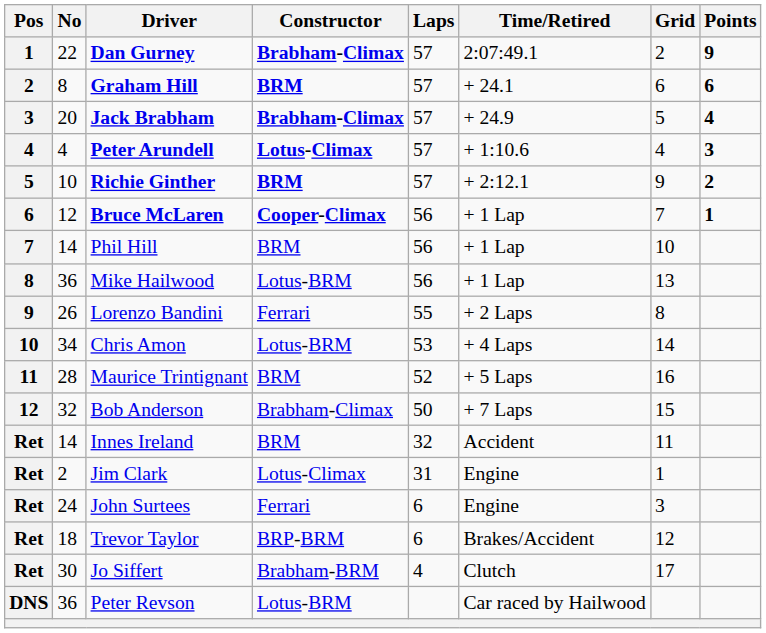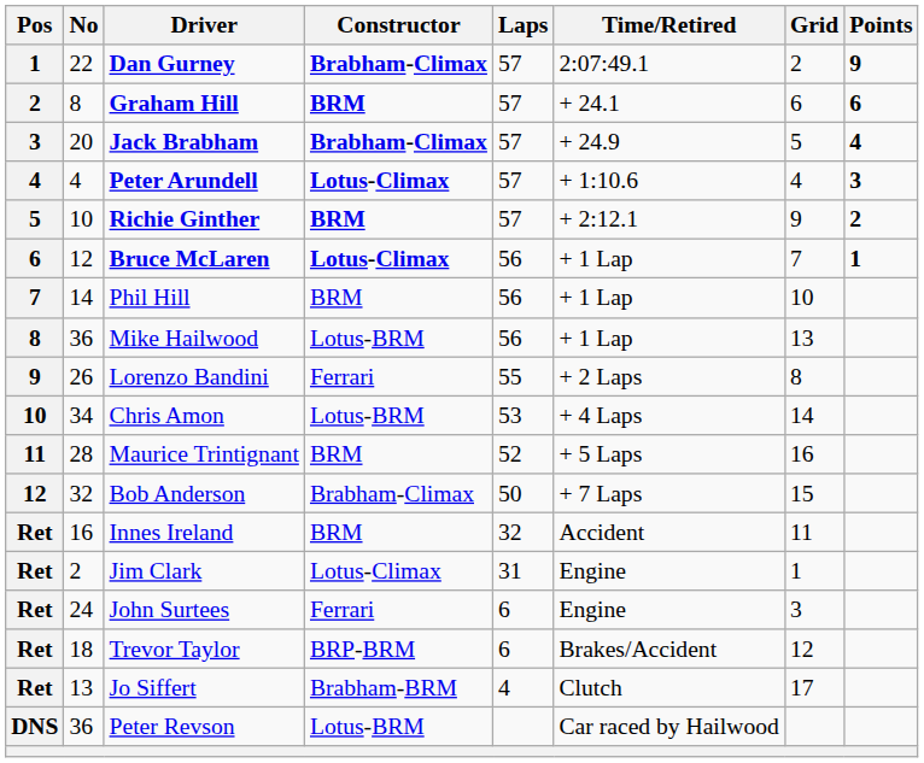 <table class="wikitable" style="font-size: 95%">
 <tr>
 <th>Pos</th>
 <th>No</th>
 <th>Driver</th>
 <th>Constructor</th>
 <th>Laps</th>
 <th>Time/Retired</th>
 <th>Grid</th>
 <th>Points</th>
 </tr>
 <tr>
 <th>1</th>
 <td>22</td>
 <td> <strong><a href='#'>Dan Gurney</a></strong></td>
 <td><strong><a href='#'>Brabham</a>-<a href='#'>Climax</a></strong></td>
 <td>57</td>
 <td>2:07:49.1</td>
 <td>2</td>
 <td><strong>9</strong></td>
 </tr>
 <tr>
 <th>2</th>
 <td>8</td>
 <td> <strong><a href='#'>Graham Hill</a></strong></td>
 <td><strong><a href='#'>BRM</a></strong></td>
 <td>57</td>
 <td>+ 24.1</td>
 <td>6</td>
 <td><strong>6</strong></td>
 </tr>
 <tr>
 <th>3</th>
 <td>20</td>
 <td> <strong><a href='#'>Jack Brabham</a></strong></td>
 <td><strong><a href='#'>Brabham</a>-<a href='#'>Climax</a></strong></td>
 <td>57</td>
 <td>+ 24.9</td>
 <td>5</td>
 <td><strong>4</strong></td>
 </tr>
 <tr>
 <th>4</th>
 <td>4</td>
 <td> <strong><a href='#'>Peter Arundell</a></strong></td>
 <td><strong><a href='#'>Lotus</a>-<a href='#'>Climax</a></strong></td>
 <td>57</td>
 <td>+ 1:10.6</td>
 <td>4</td>
 <td><strong>3</strong></td>
 </tr>
 <tr>
 <th>5</th>
 <td>10</td>
 <td> <strong><a href='#'>Richie Ginther</a></strong></td>
 <td><strong><a href='#'>BRM</a></strong></td>
 <td>57</td>
 <td>+ 2:12.1</td>
 <td>9</td>
 <td><strong>2</strong></td>
 </tr>
 <tr>
 <th>6</th>
 <td>12</td>
 <td> <strong><a href='#'>Bruce McLaren</a></strong></td>
-<td><strong><a href='#'>Cooper</a>-<a href='#'>Climax</a></strong></td>
+<td><strong><a href='#'>Lotus</a>-<a href='#'>Climax</a></strong></td>
 <td>56</td>
 <td>+ 1 Lap</td>
 <td>7</td>
 <td><strong>1</strong></td>
 </tr>
 <tr>
 <th>7</th>
 <td>14</td>
 <td> <a href='#'>Phil Hill</a></td>
 <td><a href='#'>BRM</a></td>
 <td>56</td>
 <td>+ 1 Lap</td>
 <td>10</td>
 <td></td>
 </tr>
 <tr>
 <th>8</th>
 <td>36</td>
 <td> <a href='#'>Mike Hailwood</a></td>
 <td><a href='#'>Lotus</a>-<a href='#'>BRM</a></td>
 <td>56</td>
 <td>+ 1 Lap</td>
 <td>13</td>
 <td></td>
 </tr>
 <tr>
 <th>9</th>
 <td>26</td>
 <td> <a href='#'>Lorenzo Bandini</a></td>
 <td><a href='#'>Ferrari</a></td>
 <td>55</td>
 <td>+ 2 Laps</td>
 <td>8</td>
 <td></td>
 </tr>
 <tr>
 <th>10</th>
 <td>34</td>
 <td> <a href='#'>Chris Amon</a></td>
 <td><a href='#'>Lotus</a>-<a href='#'>BRM</a></td>
 <td>53</td>
 <td>+ 4 Laps</td>
 <td>14</td>
 <td></td>
 </tr>
 <tr>
 <th>11</th>
 <td>28</td>
 <td> <a href='#'>Maurice Trintignant</a></td>
 <td><a href='#'>BRM</a></td>
 <td>52</td>
 <td>+ 5 Laps</td>
 <td>16</td>
 <td></td>
 </tr>
 <tr>
 <th>12</th>
 <td>32</td>
 <td> <a href='#'>Bob Anderson</a></td>
 <td><a href='#'>Brabham</a>-<a href='#'>Climax</a></td>
 <td>50</td>
 <td>+ 7 Laps</td>
 <td>15</td>
 <td></td>
 </tr>
 <tr>
 <th>Ret</th>
-<td>14</td>
+<td>16</td>
 <td> <a href='#'>Innes Ireland</a></td>
 <td><a href='#'>BRM</a></td>
 <td>32</td>
 <td>Accident</td>
 <td>11</td>
 <td></td>
 </tr>
 <tr>
 <th>Ret</th>
 <td>2</td>
 <td> <a href='#'>Jim Clark</a></td>
 <td><a href='#'>Lotus</a>-<a href='#'>Climax</a></td>
 <td>31</td>
 <td>Engine</td>
 <td>1</td>
 <td></td>
 </tr>
 <tr>
 <th>Ret</th>
 <td>24</td>
 <td> <a href='#'>John Surtees</a></td>
 <td><a href='#'>Ferrari</a></td>
 <td>6</td>
 <td>Engine</td>
 <td>3</td>
 <td></td>
 </tr>
 <tr>
 <th>Ret</th>
 <td>18</td>
 <td> <a href='#'>Trevor Taylor</a></td>
 <td><a href='#'>BRP</a>-<a href='#'>BRM</a></td>
 <td>6</td>
 <td>Brakes/Accident</td>
 <td>12</td>
 <td></td>
 </tr>
 <tr>
 <th>Ret</th>
-<td>30</td>
+<td>13</td>
 <td> <a href='#'>Jo Siffert</a></td>
 <td><a href='#'>Brabham</a>-<a href='#'>BRM</a></td>
 <td>4</td>
 <td>Clutch</td>
 <td>17</td>
 <td></td>
 </tr>
 <tr>
 <th>DNS</th>
 <td>36</td>
 <td> <a href='#'>Peter Revson</a></td>
 <td><a href='#'>Lotus</a>-<a href='#'>BRM</a></td>
 <td></td>
 <td>Car raced by Hailwood</td>
 <td></td>
 <td></td>
 </tr>
 <tr>
 <th colspan="8"></th>
 </tr>
 </table>
